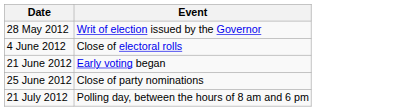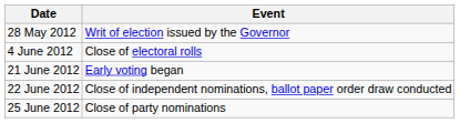 <table class="wikitable">
 <tr>
 <th>Date</th>
 <th>Event</th>
 </tr>
 <tr>
 <td>28 May 2012</td>
 <td><a href='#'>Writ of election</a> issued by the <a href='#'>Governor</a></td>
 </tr>
 <tr>
 <td>4 June 2012</td>
 <td>Close of <a href='#'>electoral rolls</a></td>
 </tr>
 <tr>
 <td>21 June 2012</td>
 <td><a href='#'>Early voting</a> began</td>
 </tr>
 <tr>
+<td>22 June 2012</td>
+<td>Close of independent nominations, <a href='#'>ballot paper</a> order draw conducted</td>
+</tr>
+<tr>
 <td>25 June 2012</td>
 <td>Close of party nominations</td>
 </tr>
-<tr>
-<td>21 July 2012</td>
-<td>Polling day, between the hours of 8 am and 6 pm</td>
-</tr>
 </table>
